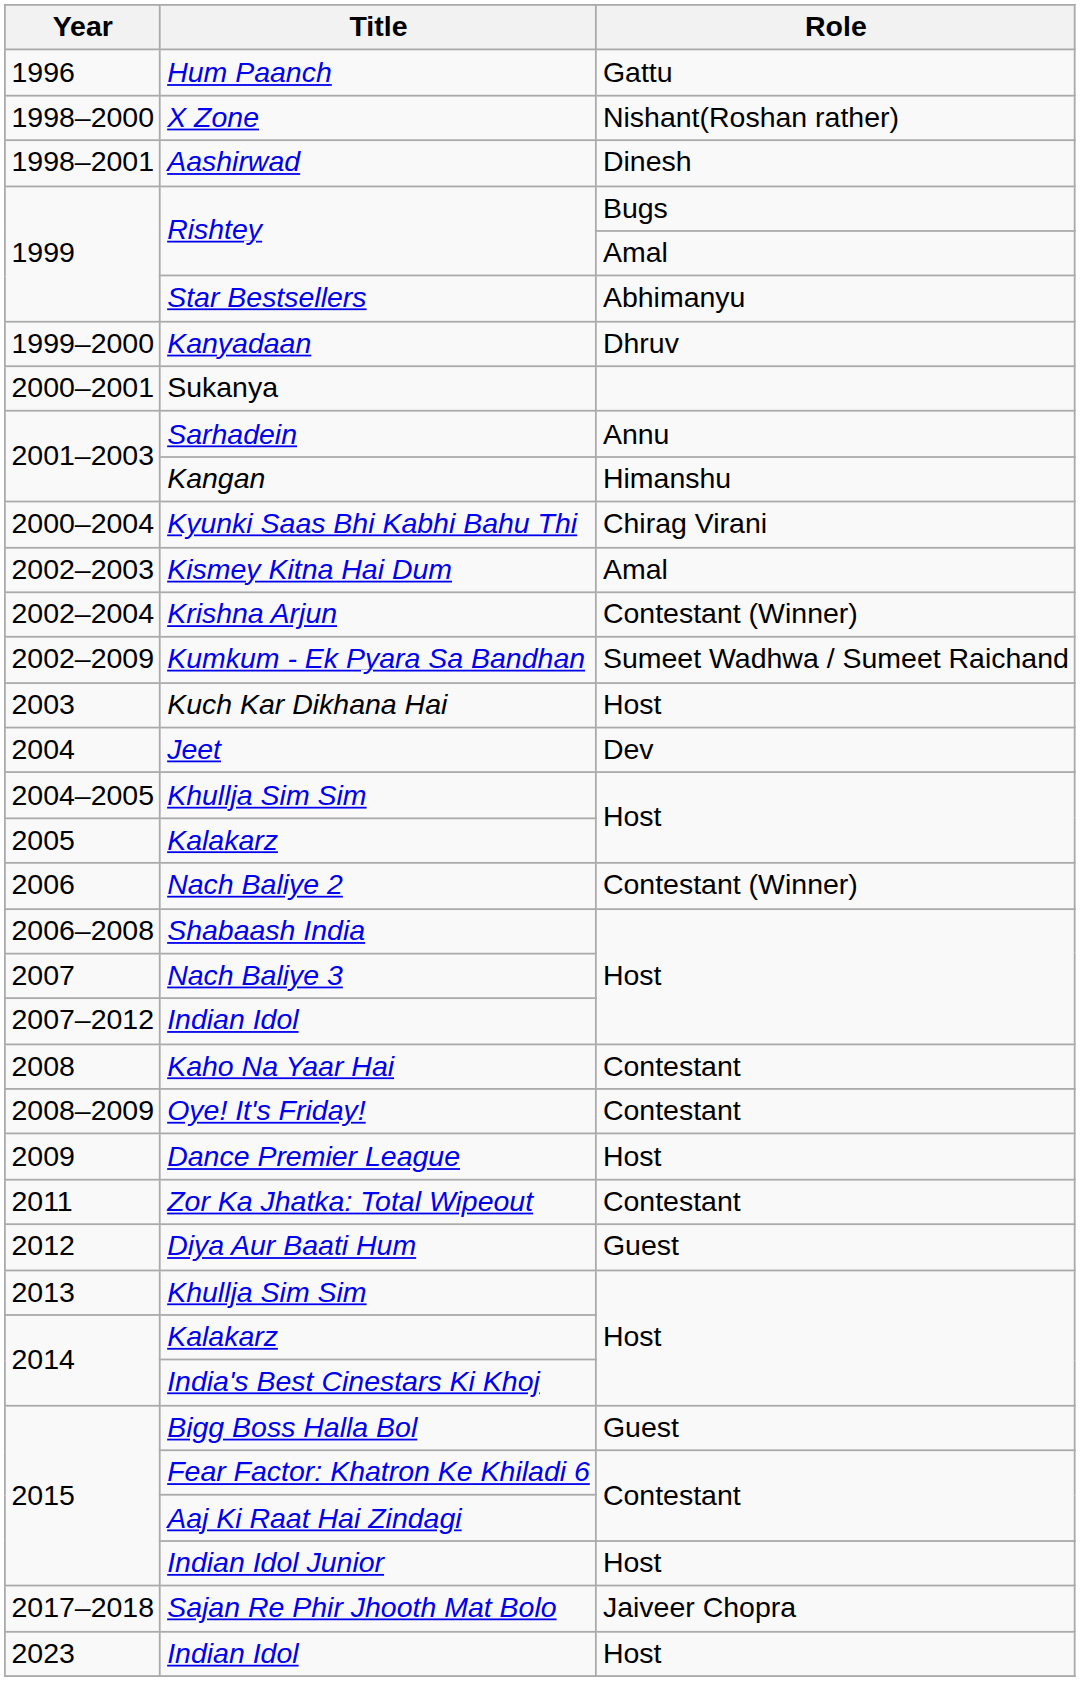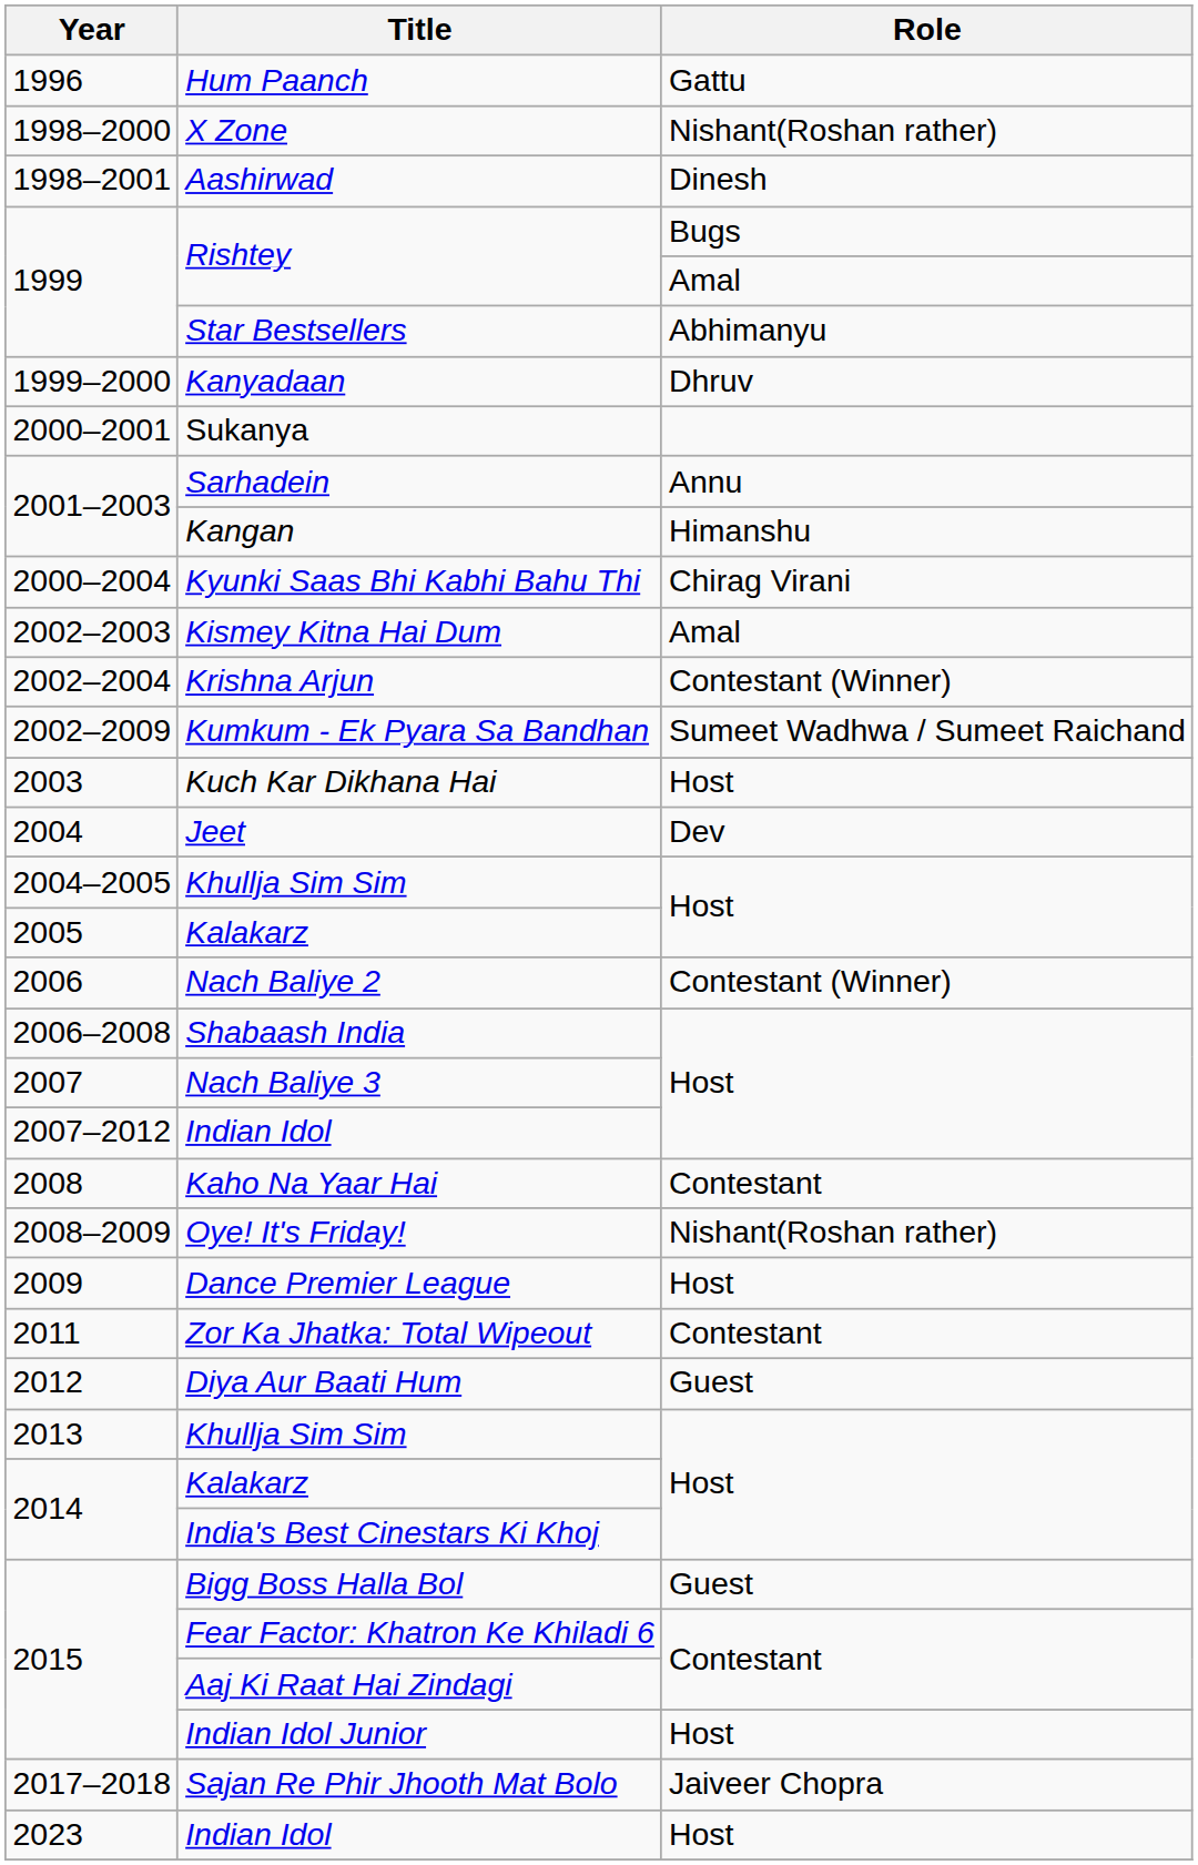 <table class="wikitable sortable">
 <tr>
 <th>Year</th>
 <th>Title</th>
 <th>Role</th>
 </tr>
 <tr>
 <td>1996</td>
 <td><em><a href='#'>Hum Paanch</a></em></td>
 <td>Gattu</td>
 </tr>
 <tr>
 <td>1998–2000</td>
 <td><em><a href='#'>X Zone</a></em></td>
 <td>Nishant(Roshan rather)</td>
 </tr>
 <tr>
 <td>1998–2001</td>
 <td><em><a href='#'>Aashirwad</a></em></td>
 <td>Dinesh</td>
 </tr>
 <tr>
 <td rowspan="3">1999</td>
 <td rowspan="2"><em><a href='#'>Rishtey</a></em></td>
 <td>Bugs</td>
 </tr>
 <tr>
 <td>Amal</td>
 </tr>
 <tr>
 <td><em><a href='#'>Star Bestsellers</a></em></td>
 <td>Abhimanyu</td>
 </tr>
 <tr>
 <td>1999–2000</td>
 <td><em><a href='#'>Kanyadaan</a></em></td>
 <td>Dhruv</td>
 </tr>
 <tr>
 <td>2000–2001</td>
 <td>Sukanya</td>
 <td></td>
 </tr>
 <tr>
 <td rowspan="2">2001–2003</td>
 <td><em><a href='#'>Sarhadein</a></em></td>
 <td>Annu</td>
 </tr>
 <tr>
 <td><em>Kangan</em></td>
 <td>Himanshu</td>
 </tr>
 <tr>
 <td>2000–2004</td>
 <td><em><a href='#'>Kyunki Saas Bhi Kabhi Bahu Thi</a></em></td>
 <td>Chirag Virani</td>
 </tr>
 <tr>
 <td>2002–2003</td>
 <td><em><a href='#'>Kismey Kitna Hai Dum</a></em></td>
 <td>Amal</td>
 </tr>
 <tr>
 <td>2002–2004</td>
 <td><em><a href='#'>Krishna Arjun</a></em></td>
 <td>Contestant (Winner)</td>
 </tr>
 <tr>
 <td>2002–2009</td>
 <td><em><a href='#'>Kumkum - Ek Pyara Sa Bandhan</a></em></td>
 <td>Sumeet Wadhwa / Sumeet Raichand</td>
 </tr>
 <tr>
 <td>2003</td>
 <td><em>Kuch Kar Dikhana Hai</em></td>
 <td>Host</td>
 </tr>
 <tr>
 <td>2004</td>
 <td><em><a href='#'>Jeet</a></em></td>
 <td>Dev</td>
 </tr>
 <tr>
 <td>2004–2005</td>
 <td><em> <a href='#'>Khullja Sim Sim</a></em></td>
 <td rowspan="2">Host</td>
 </tr>
 <tr>
 <td>2005</td>
 <td><em><a href='#'>Kalakarz</a></em></td>
 </tr>
 <tr>
 <td>2006</td>
 <td><em><a href='#'>Nach Baliye 2</a></em></td>
 <td>Contestant (Winner)</td>
 </tr>
 <tr>
 <td>2006–2008</td>
 <td><em> <a href='#'>Shabaash India</a></em></td>
 <td rowspan="3">Host</td>
 </tr>
 <tr>
 <td>2007</td>
 <td><em> <a href='#'>Nach Baliye 3</a></em></td>
 </tr>
 <tr>
 <td>2007–2012</td>
 <td><em><a href='#'>Indian Idol</a></em></td>
 </tr>
 <tr>
 <td>2008</td>
 <td><em><a href='#'>Kaho Na Yaar Hai</a></em></td>
 <td>Contestant</td>
 </tr>
 <tr>
 <td>2008–2009</td>
 <td><em><a href='#'>Oye! It's Friday!</a></em></td>
-<td>Contestant</td>
+<td>Nishant(Roshan rather)</td>
 </tr>
 <tr>
 <td>2009</td>
 <td><em> <a href='#'>Dance Premier League</a></em></td>
 <td>Host</td>
 </tr>
 <tr>
 <td>2011</td>
 <td><em><a href='#'>Zor Ka Jhatka: Total Wipeout</a></em></td>
 <td>Contestant</td>
 </tr>
 <tr>
 <td>2012</td>
 <td><em><a href='#'>Diya Aur Baati Hum</a></em></td>
 <td>Guest</td>
 </tr>
 <tr>
 <td>2013</td>
 <td><em><a href='#'>Khullja Sim Sim</a></em></td>
 <td rowspan="3">Host</td>
 </tr>
 <tr>
 <td rowspan="2">2014</td>
 <td><em><a href='#'>Kalakarz</a></em></td>
 </tr>
 <tr>
 <td><em> <a href='#'>India's Best Cinestars Ki Khoj</a></em></td>
 </tr>
 <tr>
 <td rowspan="4">2015</td>
 <td><em><a href='#'>Bigg Boss Halla Bol</a></em></td>
 <td>Guest</td>
 </tr>
 <tr>
 <td><em><a href='#'>Fear Factor: Khatron Ke Khiladi 6</a></em></td>
 <td rowspan="2">Contestant</td>
 </tr>
 <tr>
 <td><em><a href='#'>Aaj Ki Raat Hai Zindagi</a></em></td>
 </tr>
 <tr>
 <td><em><a href='#'>Indian Idol Junior</a></em></td>
 <td>Host</td>
 </tr>
 <tr>
 <td>2017–2018</td>
 <td><em><a href='#'>Sajan Re Phir Jhooth Mat Bolo</a></em></td>
 <td>Jaiveer Chopra</td>
 </tr>
 <tr>
 <td>2023</td>
 <td><em><a href='#'>Indian Idol</a></em></td>
 <td>Host</td>
 </tr>
 <tr>
 </tr>
 </table>
